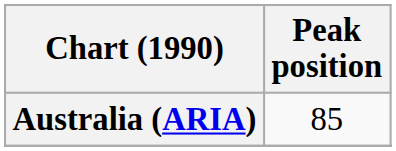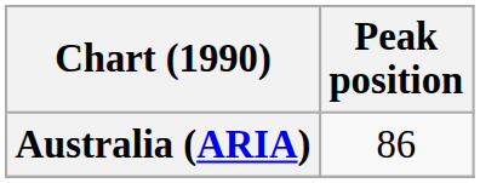 <table class="wikitable sortable plainrowheaders">
 <tr>
 <th>Chart (1990)</th>
 <th>Peak<br>position</th>
 </tr>
 <tr>
 <th scope="row">Australia (<a href='#'>ARIA</a>)</th>
-<td align="center">85</td>
+<td align="center">86</td>
 </tr>
 <tr>
 </tr>
 <tr>
 </tr>
 </table>
